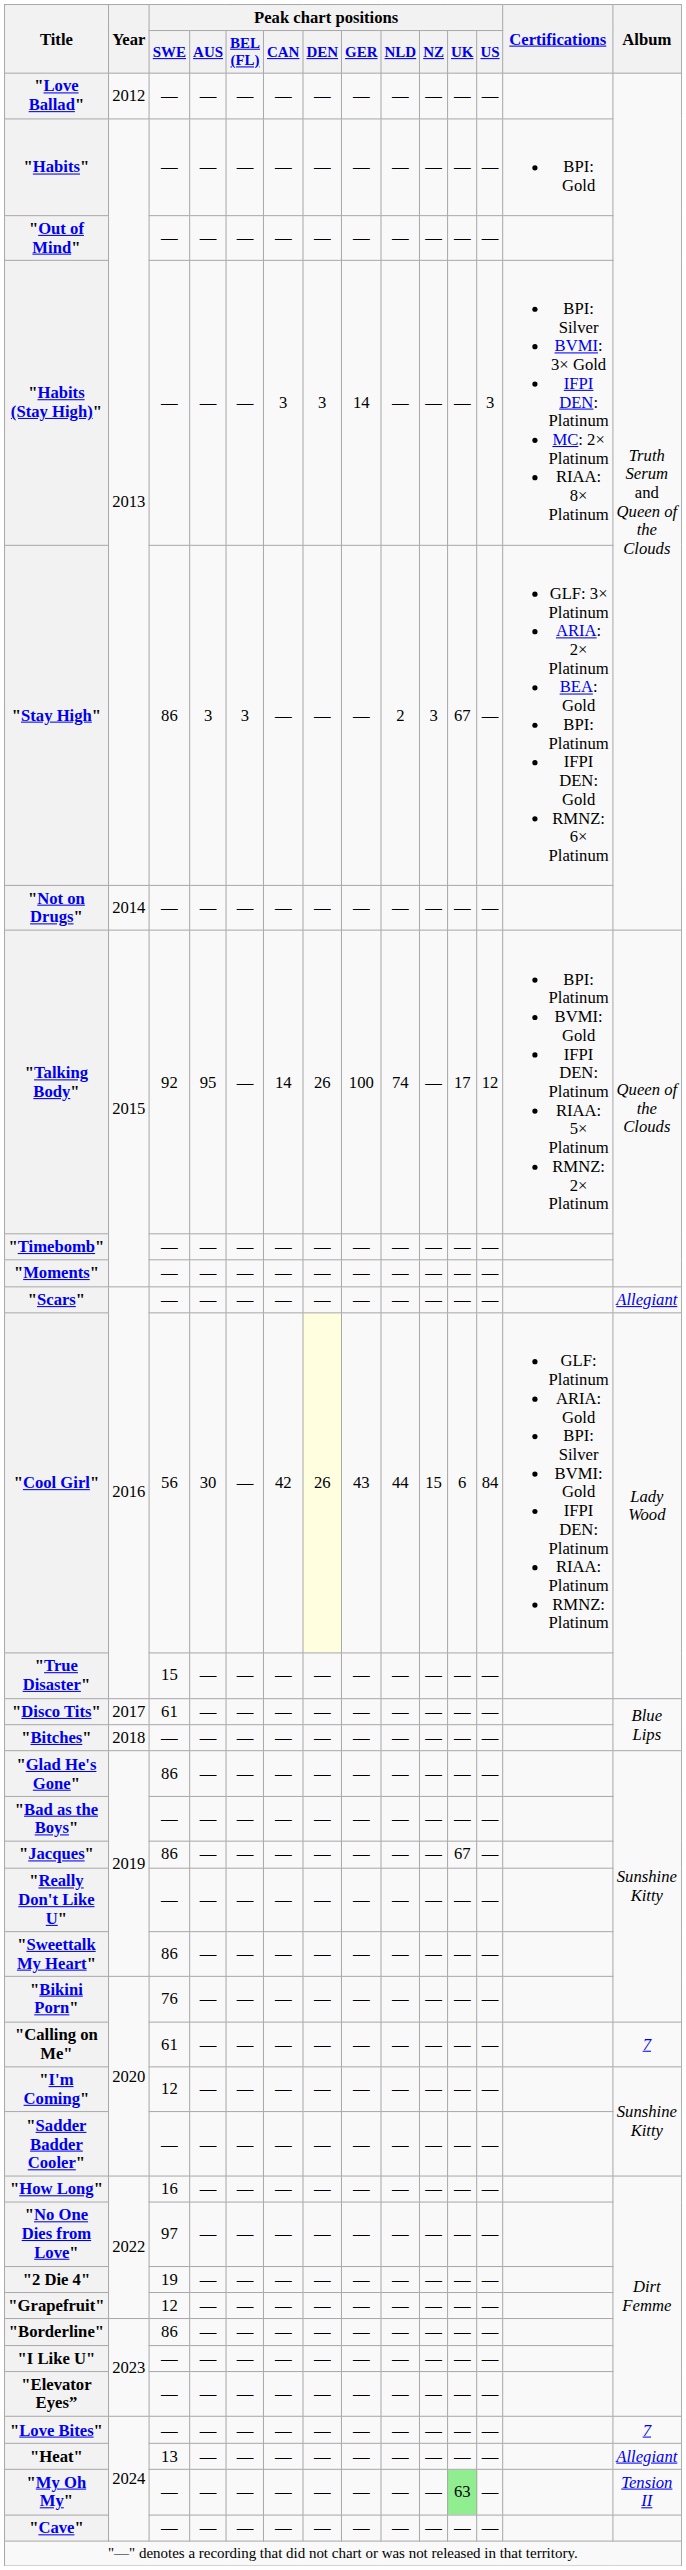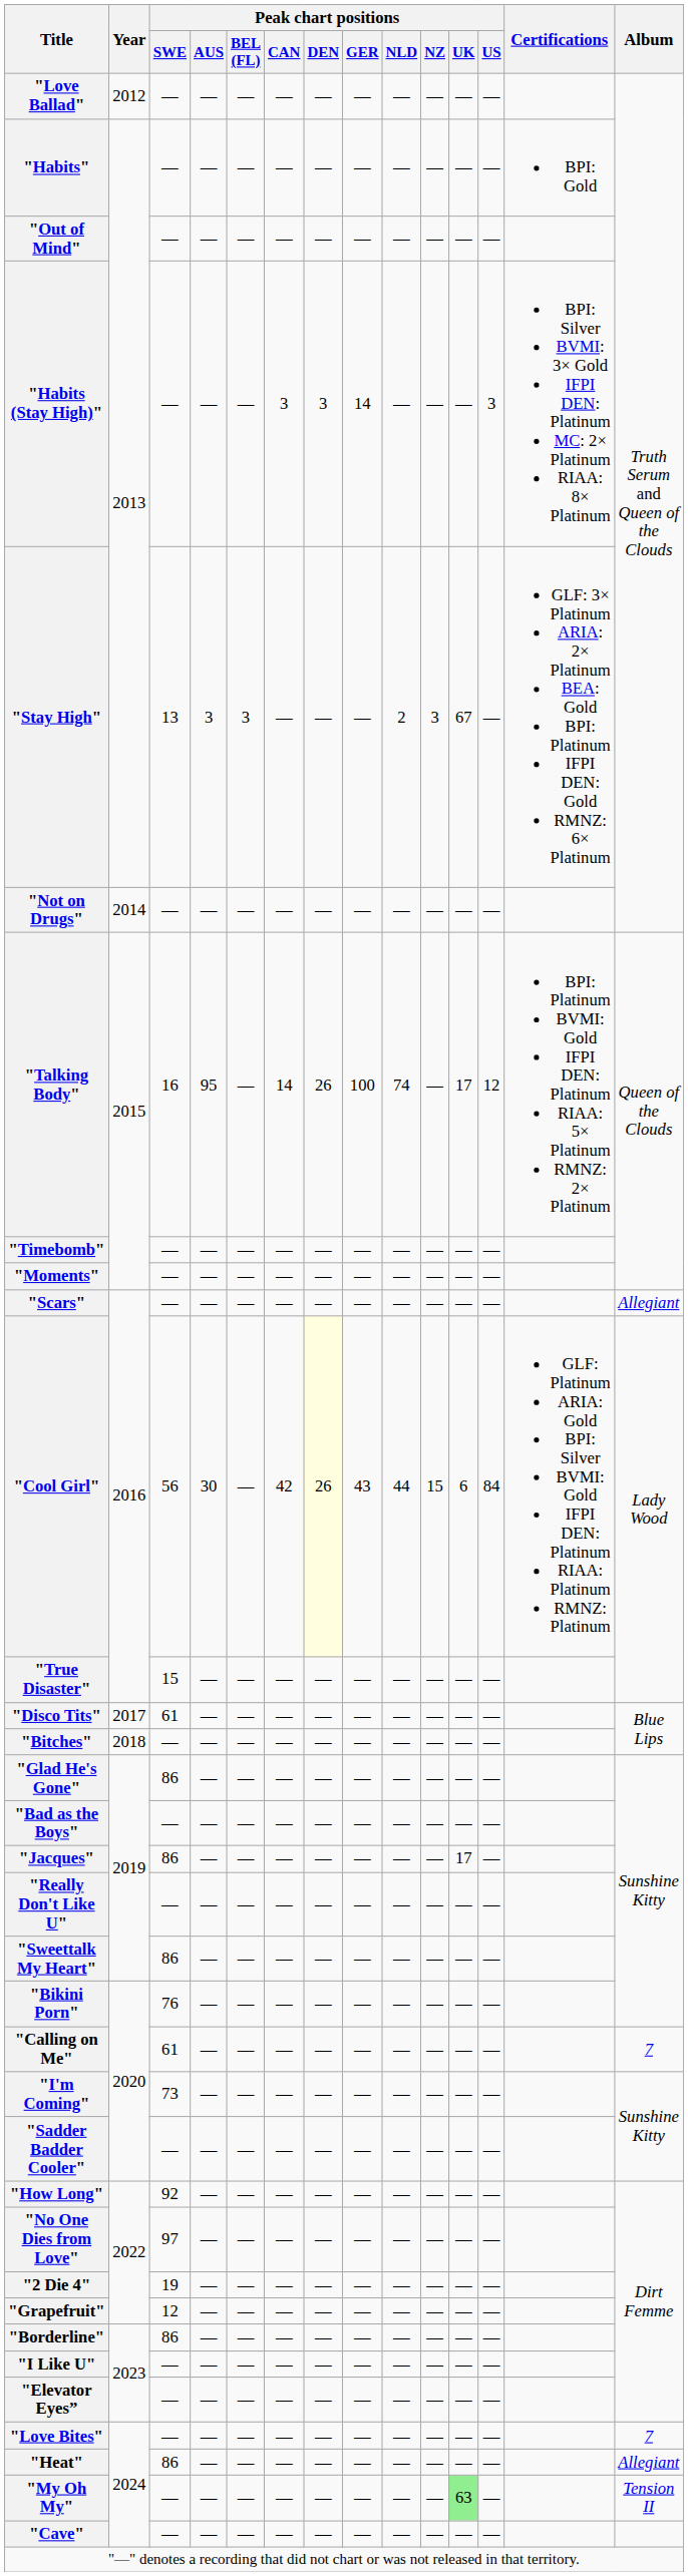 <table class="wikitable plainrowheaders" style="text-align:center;">
 <tr>
 <th scope="col" rowspan="2" style="width:18em;">Title</th>
 <th scope="col" rowspan="2" style="width:1em;">Year</th>
 <th scope="col" colspan="10">Peak chart positions</th>
 <th scope="col" rowspan="2"><a href='#'>Certifications</a></th>
 <th scope="col" rowspan="2">Album</th>
 </tr>
 <tr>
 <th scope="col" style="width:2.5em;font-size:90%;"><a href='#'>SWE</a><br></th>
 <th scope="col" style="width:2.5em;font-size:90%;"><a href='#'>AUS</a><br></th>
 <th scope="col" style="width:2.5em;font-size:90%;"><a href='#'>BEL<br>(FL)</a><br></th>
 <th scope="col" style="width:2.5em;font-size:90%;"><a href='#'>CAN</a><br></th>
 <th scope="col" style="width:2.5em;font-size:90%;"><a href='#'>DEN</a><br></th>
 <th scope="col" style="width:2.5em;font-size:90%;"><a href='#'>GER</a><br></th>
 <th scope="col" style="width:2.5em;font-size:90%;"><a href='#'>NLD</a><br></th>
 <th scope="col" style="width:2.5em;font-size:90%;"><a href='#'>NZ</a><br></th>
 <th scope="col" style="width:2.5em;font-size:90%;"><a href='#'>UK</a><br></th>
 <th scope="col" style="width:2.5em;font-size:90%;"><a href='#'>US</a><br></th>
 </tr>
 <tr>
 <th scope="row">"<a href='#'>Love Ballad</a>"</th>
 <td>2012</td>
 <td>—</td>
 <td>—</td>
 <td>—</td>
 <td>—</td>
 <td>—</td>
 <td>—</td>
 <td>—</td>
 <td>—</td>
 <td>—</td>
 <td>—</td>
 <td></td>
 <td rowspan="6"><em>Truth Serum</em> and<br><em>Queen of the Clouds</em></td>
 </tr>
 <tr>
 <th scope="row">"<a href='#'>Habits</a>"</th>
 <td rowspan="4">2013</td>
 <td>—</td>
 <td>—</td>
 <td>—</td>
 <td>—</td>
 <td>—</td>
 <td>—</td>
 <td>—</td>
 <td>—</td>
 <td>—</td>
 <td>—</td>
 <td><br><ul><li>BPI: Gold</li></ul></td>
 </tr>
 <tr>
 <th scope="row">"<a href='#'>Out of Mind</a>"</th>
 <td>—</td>
 <td>—</td>
 <td>—</td>
 <td>—</td>
 <td>—</td>
 <td>—</td>
 <td>—</td>
 <td>—</td>
 <td>—</td>
 <td>—</td>
 <td></td>
 </tr>
 <tr>
 <th scope="row">"<a href='#'>Habits (Stay High)</a>"</th>
 <td>—</td>
 <td>—</td>
 <td>—</td>
 <td>3</td>
 <td>3</td>
 <td>14</td>
 <td>—</td>
 <td>—</td>
 <td>—</td>
 <td>3</td>
 <td><br><ul><li>BPI: Silver</li><li><a href='#'>BVMI</a>: 3× Gold</li><li><a href='#'>IFPI DEN</a>: Platinum</li><li><a href='#'>MC</a>: 2× Platinum</li><li>RIAA: 8× Platinum</li></ul></td>
 </tr>
 <tr>
 <th scope="row">"<a href='#'>Stay High</a>"<br></th>
-<td>86<br></td>
+<td>13</td>
 <td>3</td>
 <td>3</td>
 <td>—</td>
 <td>—</td>
 <td>—</td>
 <td>2</td>
 <td>3</td>
 <td>67</td>
 <td>—</td>
 <td><br><ul><li>GLF: 3× Platinum</li><li><a href='#'>ARIA</a>: 2× Platinum</li><li><a href='#'>BEA</a>: Gold</li><li>BPI: Platinum</li><li>IFPI DEN: Gold</li><li>RMNZ: 6× Platinum</li></ul></td>
 </tr>
 <tr>
 <th scope="row">"<a href='#'>Not on Drugs</a>"</th>
 <td>2014</td>
 <td>—</td>
 <td>—</td>
 <td>—</td>
 <td>—</td>
 <td>—</td>
 <td>—</td>
 <td>—</td>
 <td>—</td>
 <td>—</td>
 <td>—</td>
 <td></td>
 </tr>
 <tr>
 <th scope="row">"<a href='#'>Talking Body</a>"</th>
 <td rowspan="3">2015</td>
-<td>92</td>
+<td>16</td>
 <td>95</td>
 <td>—</td>
 <td>14</td>
 <td>26</td>
 <td>100</td>
 <td>74</td>
 <td>—</td>
 <td>17</td>
 <td>12</td>
 <td><br><ul><li>BPI: Platinum</li><li>BVMI: Gold</li><li>IFPI DEN: Platinum</li><li>RIAA: 5× Platinum</li><li>RMNZ: 2× Platinum</li></ul></td>
 <td rowspan="3"><em>Queen of the Clouds</em></td>
 </tr>
 <tr>
 <th scope="row">"<a href='#'>Timebomb</a>"</th>
 <td>—</td>
 <td>—</td>
 <td>—</td>
 <td>—</td>
 <td>—</td>
 <td>—</td>
 <td>—</td>
 <td>—</td>
 <td>—</td>
 <td>—</td>
 <td></td>
 </tr>
 <tr>
 <th scope="row">"<a href='#'>Moments</a>"</th>
 <td>—</td>
 <td>—</td>
 <td>—</td>
 <td>—</td>
 <td>—</td>
 <td>—</td>
 <td>—</td>
 <td>—</td>
 <td>—</td>
 <td>—</td>
 <td></td>
 </tr>
 <tr>
 <th scope="row">"<a href='#'>Scars</a>"</th>
 <td rowspan="3">2016</td>
 <td>—</td>
 <td>—</td>
 <td>—</td>
 <td>—</td>
 <td>—</td>
 <td>—</td>
 <td>—</td>
 <td>—</td>
 <td>—</td>
 <td>—</td>
 <td></td>
 <td><em><a href='#'>Allegiant</a></em></td>
 </tr>
 <tr>
 <th scope="row">"<a href='#'>Cool Girl</a>"</th>
 <td>56</td>
 <td>30</td>
 <td>—</td>
 <td>42</td>
 <td style="background: lightyellow;">26</td>
 <td>43</td>
 <td>44</td>
 <td>15</td>
 <td>6</td>
 <td>84</td>
 <td><br><ul><li>GLF: Platinum</li><li>ARIA: Gold</li><li>BPI: Silver</li><li>BVMI: Gold</li><li>IFPI DEN: Platinum</li><li>RIAA: Platinum</li><li>RMNZ: Platinum</li></ul></td>
 <td rowspan="2"><em>Lady Wood</em></td>
 </tr>
 <tr>
 <th scope="row">"<a href='#'>True Disaster</a>"</th>
 <td>15</td>
 <td>—</td>
 <td>—</td>
 <td>—</td>
 <td>—</td>
 <td>—</td>
 <td>—</td>
 <td>—</td>
 <td>—</td>
 <td>—</td>
 <td></td>
 </tr>
 <tr>
 <th scope="row">"<a href='#'>Disco Tits</a>"</th>
 <td>2017</td>
 <td>61</td>
 <td>—</td>
 <td>—</td>
 <td>—</td>
 <td>—</td>
 <td>—</td>
 <td>—</td>
 <td>—</td>
 <td>—</td>
 <td>—</td>
 <td></td>
 <td rowspan="2"><em>Blue Lips</em></td>
 </tr>
 <tr>
 <th scope="row">"<a href='#'>Bitches</a>"<br></th>
 <td>2018</td>
 <td>—</td>
 <td>—</td>
 <td>—</td>
 <td>—</td>
 <td>—</td>
 <td>—</td>
 <td>—</td>
 <td>—</td>
 <td>—</td>
 <td>—</td>
 <td></td>
 </tr>
 <tr>
 <th scope="row">"<a href='#'>Glad He's Gone</a>"</th>
 <td rowspan="5">2019</td>
 <td>86<br></td>
 <td>—</td>
 <td>—</td>
 <td>—</td>
 <td>—</td>
 <td>—</td>
 <td>—</td>
 <td>—</td>
 <td>—</td>
 <td>—</td>
 <td></td>
 <td rowspan="6"><em>Sunshine Kitty</em></td>
 </tr>
 <tr>
 <th scope="row">"<a href='#'>Bad as the Boys</a>"<br></th>
 <td>—</td>
 <td>—</td>
 <td>—</td>
 <td>—</td>
 <td>—</td>
 <td>—</td>
 <td>—</td>
 <td>—</td>
 <td>—</td>
 <td>—</td>
 <td></td>
 </tr>
 <tr>
 <th scope="row">"<a href='#'>Jacques</a>"<br></th>
 <td>86<br></td>
 <td>—</td>
 <td>—</td>
 <td>—</td>
 <td>—</td>
 <td>—</td>
 <td>—</td>
 <td>—</td>
-<td>67</td>
+<td>17</td>
 <td>—</td>
 <td></td>
 </tr>
 <tr>
 <th scope="row">"<a href='#'>Really Don't Like U</a>"<br></th>
 <td>—</td>
 <td>—</td>
 <td>—</td>
 <td>—</td>
 <td>—</td>
 <td>—</td>
 <td>—</td>
 <td>—</td>
 <td>—</td>
 <td>—</td>
 <td></td>
 </tr>
 <tr>
 <th scope="row">"<a href='#'>Sweettalk My Heart</a>"</th>
 <td>86<br></td>
 <td>—</td>
 <td>—</td>
 <td>—</td>
 <td>—</td>
 <td>—</td>
 <td>—</td>
 <td>—</td>
 <td>—</td>
 <td>—</td>
 <td></td>
 </tr>
 <tr>
 <th scope="row">"<a href='#'>Bikini Porn</a>"</th>
 <td rowspan="4">2020</td>
 <td>76</td>
 <td>—</td>
 <td>—</td>
 <td>—</td>
 <td>—</td>
 <td>—</td>
 <td>—</td>
 <td>—</td>
 <td>—</td>
 <td>—</td>
 <td></td>
 </tr>
 <tr>
 <th scope="row">"Calling on Me"<br></th>
 <td>61</td>
 <td>—</td>
 <td>—</td>
 <td>—</td>
 <td>—</td>
 <td>—</td>
 <td>—</td>
 <td>—</td>
 <td>—</td>
 <td>—</td>
 <td></td>
 <td><em><a href='#'>7</a></em></td>
 </tr>
 <tr>
 <th scope="row">"<a href='#'>I'm Coming</a>"<br></th>
-<td>12</td>
+<td>73</td>
 <td>—</td>
 <td>—</td>
 <td>—</td>
 <td>—</td>
 <td>—</td>
 <td>—</td>
 <td>—</td>
 <td>—</td>
 <td>—</td>
 <td></td>
 <td rowspan="2"><em>Sunshine Kitty</em></td>
 </tr>
 <tr>
 <th scope="row">"<a href='#'>Sadder Badder Cooler</a>"</th>
 <td>—</td>
 <td>—</td>
 <td>—</td>
 <td>—</td>
 <td>—</td>
 <td>—</td>
 <td>—</td>
 <td>—</td>
 <td>—</td>
 <td>—</td>
 <td></td>
 </tr>
 <tr>
 <th scope="row">"<a href='#'>How Long</a>"</th>
 <td rowspan="4">2022</td>
-<td>16</td>
+<td>92</td>
 <td>—</td>
 <td>—</td>
 <td>—</td>
 <td>—</td>
 <td>—</td>
 <td>—</td>
 <td>—</td>
 <td>—</td>
 <td>—</td>
 <td></td>
 <td rowspan="7"><em>Dirt Femme</em></td>
 </tr>
 <tr>
 <th scope="row">"<a href='#'>No One Dies from Love</a>"</th>
 <td>97</td>
 <td>—</td>
 <td>—</td>
 <td>—</td>
 <td>—</td>
 <td>—</td>
 <td>—</td>
 <td>—</td>
 <td>—</td>
 <td>—</td>
 <td></td>
 </tr>
 <tr>
 <th scope="row">"2 Die 4"</th>
 <td>19</td>
 <td>—</td>
 <td>—</td>
 <td>—</td>
 <td>—</td>
 <td>—</td>
 <td>—</td>
 <td>—</td>
 <td>—</td>
 <td>—</td>
 <td></td>
 </tr>
 <tr>
 <th scope="row">"Grapefruit"</th>
 <td>12</td>
 <td>—</td>
 <td>—</td>
 <td>—</td>
 <td>—</td>
 <td>—</td>
 <td>—</td>
 <td>—</td>
 <td>—</td>
 <td>—</td>
 <td></td>
 </tr>
 <tr>
 <th scope="row">"Borderline"</th>
 <td rowspan="3">2023</td>
 <td>86<br></td>
 <td>—</td>
 <td>—</td>
 <td>—</td>
 <td>—</td>
 <td>—</td>
 <td>—</td>
 <td>—</td>
 <td>—</td>
 <td>—</td>
 <td></td>
 </tr>
 <tr>
 <th scope="row">"I Like U"</th>
 <td>—</td>
 <td>—</td>
 <td>—</td>
 <td>—</td>
 <td>—</td>
 <td>—</td>
 <td>—</td>
 <td>—</td>
 <td>—</td>
 <td>—</td>
 </tr>
 <tr>
 <th scope="row">"Elevator Eyes”</th>
 <td>—</td>
 <td>—</td>
 <td>—</td>
 <td>—</td>
 <td>—</td>
 <td>—</td>
 <td>—</td>
 <td>—</td>
 <td>—</td>
 <td>—</td>
 <td></td>
 </tr>
 <tr>
 <th scope="row">"<a href='#'>Love Bites</a>"<br></th>
 <td rowspan="4">2024</td>
 <td>—</td>
 <td>—</td>
 <td>—</td>
 <td>—</td>
 <td>—</td>
 <td>—</td>
 <td>—</td>
 <td>—</td>
 <td>—</td>
 <td>—</td>
 <td></td>
 <td><em><a href='#'>7</a></em></td>
 </tr>
 <tr>
 <th scope="row">"Heat"<br></th>
-<td>13</td>
+<td>86<br></td>
 <td>—</td>
 <td>—</td>
 <td>—</td>
 <td>—</td>
 <td>—</td>
 <td>—</td>
 <td>—</td>
 <td>—</td>
 <td>—</td>
 <td></td>
 <td><em><a href='#'>Allegiant</a></em></td>
 </tr>
 <tr>
 <th scope="row">"<a href='#'>My Oh My</a>"<br></th>
 <td>—</td>
 <td>—</td>
 <td>—</td>
 <td>—</td>
 <td>—</td>
 <td>—</td>
 <td>—</td>
 <td>—</td>
 <td style="background: lightgreen;">63</td>
 <td>—</td>
 <td></td>
 <td><em><a href='#'>Tension II</a></em></td>
 </tr>
 <tr>
 <th scope="row">"<a href='#'>Cave</a>"<br></th>
 <td>—</td>
 <td>—</td>
 <td>—</td>
 <td>—</td>
 <td>—</td>
 <td>—</td>
 <td>—</td>
 <td>—</td>
 <td>—</td>
 <td>—</td>
 <td></td>
 <td></td>
 </tr>
 <tr>
 <td colspan="14" style="font-size:90%">"—" denotes a recording that did not chart or was not released in that territory.</td>
 </tr>
 </table>
